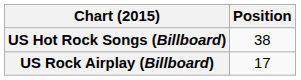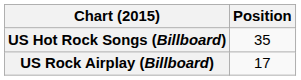 <table class="wikitable sortable plainrowheaders" style="text-align: center;">
 <tr>
 <th scope="col">Chart (2015)</th>
 <th scope="col">Position</th>
 </tr>
 <tr>
 <th scope="row">US Hot Rock Songs (<em>Billboard</em>)</th>
-<td>38</td>
+<td>35</td>
 </tr>
 <tr>
 <th scope="row">US Rock Airplay (<em>Billboard</em>)</th>
 <td>17</td>
 </tr>
 </table>
